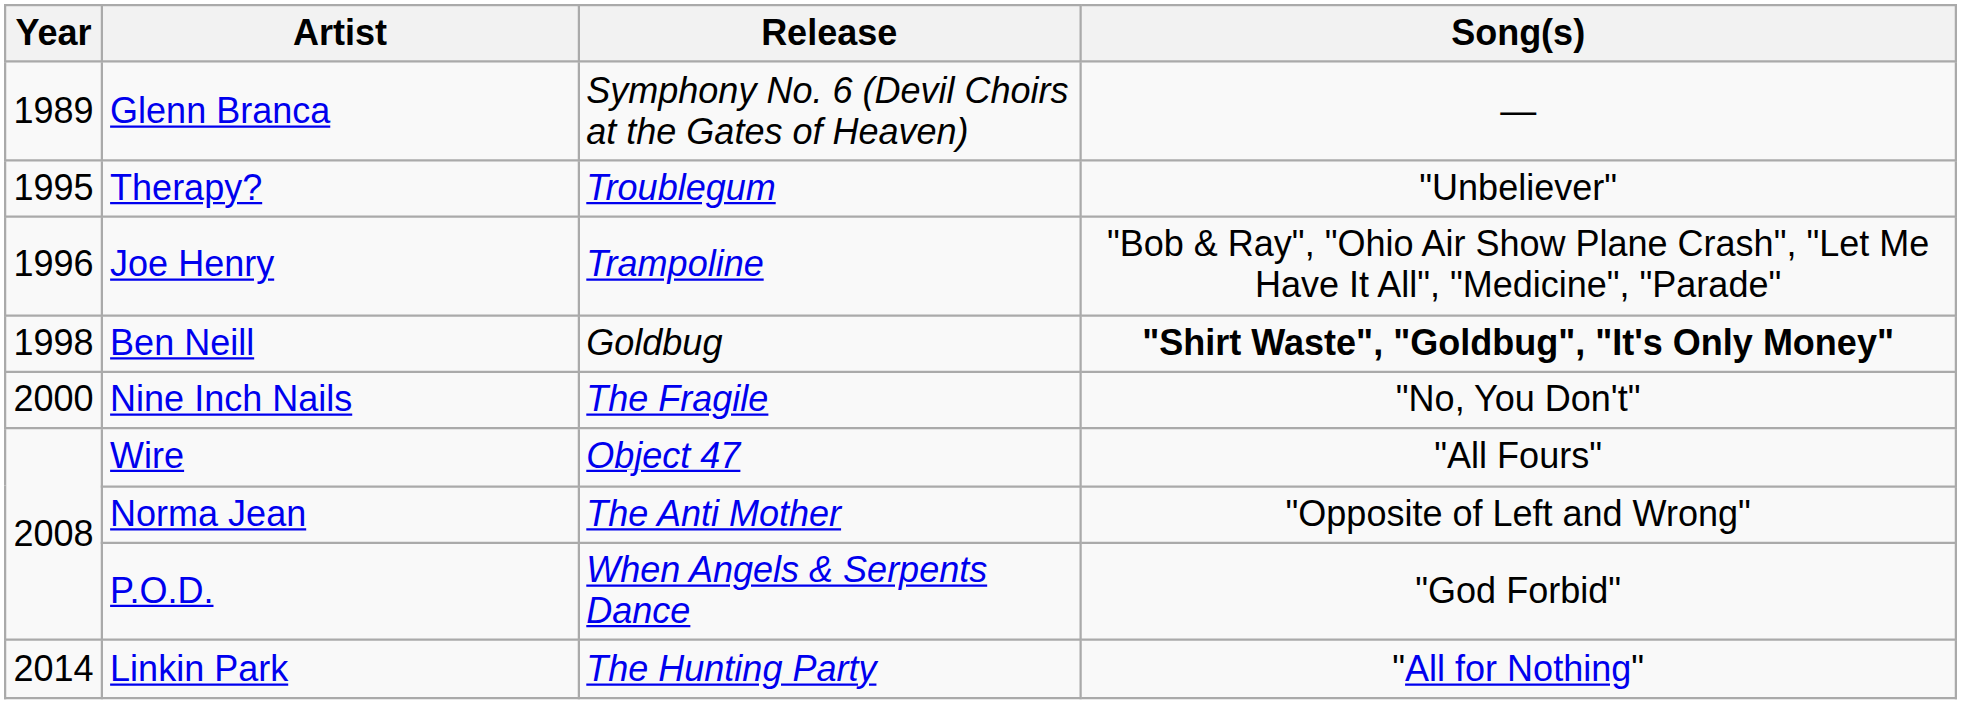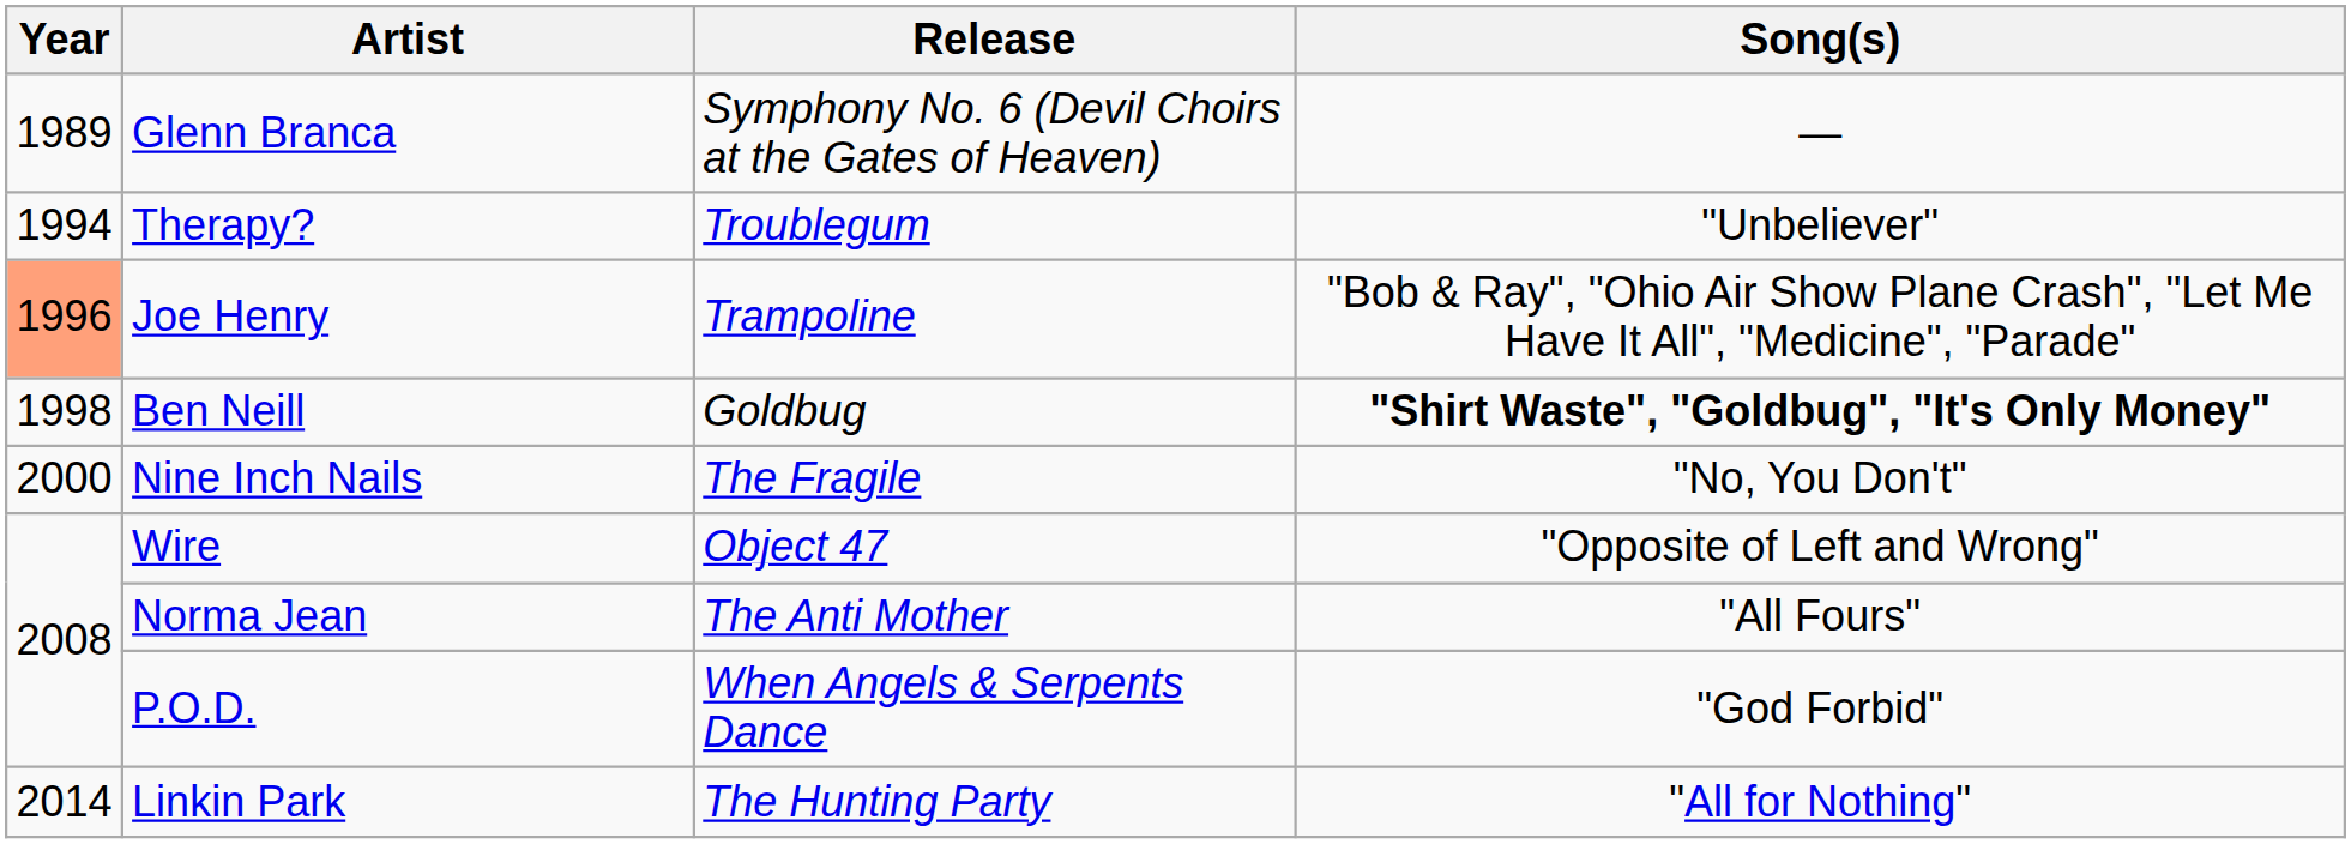 <table class="wikitable">
 <tr>
 <th width="33">Year</th>
 <th width="250">Artist</th>
 <th width="260">Release</th>
 <th width="480">Song(s)</th>
 </tr>
 <tr>
 <td align="center">1989</td>
 <td><a href='#'>Glenn Branca</a></td>
 <td><em>Symphony No. 6 (Devil Choirs at the Gates of Heaven)</em></td>
 <td align="center">—</td>
 </tr>
 <tr>
-<td align="center">1995</td>
+<td align="center">1994</td>
 <td><a href='#'>Therapy?</a></td>
 <td><em><a href='#'>Troublegum</a></em></td>
 <td align="center">"Unbeliever"</td>
 </tr>
 <tr>
-<td align="center">1996</td>
+<td align="center" style="background: lightsalmon;">1996</td>
 <td><a href='#'>Joe Henry</a></td>
 <td><em><a href='#'>Trampoline</a></em></td>
 <td align="center">"Bob & Ray", "Ohio Air Show Plane Crash", "Let Me Have It All", "Medicine", "Parade"</td>
 </tr>
 <tr>
 <td align="center">1998</td>
 <td><a href='#'>Ben Neill</a></td>
 <td><em>Goldbug</em></td>
 <td align="center"><strong>"Shirt Waste", "Goldbug", "It's Only Money"</strong></td>
 </tr>
 <tr>
 <td align="center">2000</td>
 <td><a href='#'>Nine Inch Nails</a></td>
 <td><em><a href='#'>The Fragile</a></em></td>
 <td align="center">"No, You Don't"</td>
 </tr>
 <tr>
 <td align="center" rowspan="3">2008</td>
 <td><a href='#'>Wire</a></td>
 <td><em><a href='#'>Object 47</a></em></td>
-<td align="center">"All Fours"</td>
+<td align="center">"Opposite of Left and Wrong"</td>
 </tr>
 <tr>
 <td><a href='#'>Norma Jean</a></td>
 <td><em><a href='#'>The Anti Mother</a></em></td>
-<td align="center">"Opposite of Left and Wrong"</td>
+<td align="center">"All Fours"</td>
 </tr>
 <tr>
 <td><a href='#'>P.O.D.</a></td>
 <td><em><a href='#'>When Angels & Serpents Dance</a></em></td>
 <td align="center">"God Forbid"</td>
 </tr>
 <tr>
 <td align="center">2014</td>
 <td><a href='#'>Linkin Park</a></td>
 <td><em><a href='#'>The Hunting Party</a></em></td>
 <td align="center">"<a href='#'>All for Nothing</a>"</td>
 </tr>
 </table>
